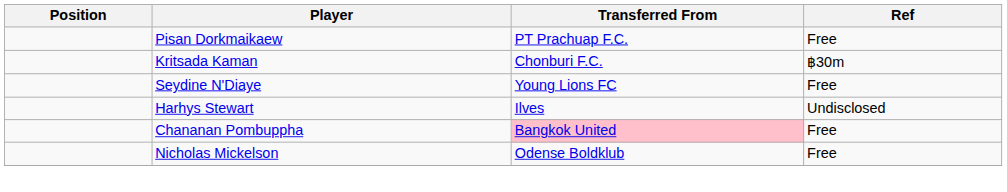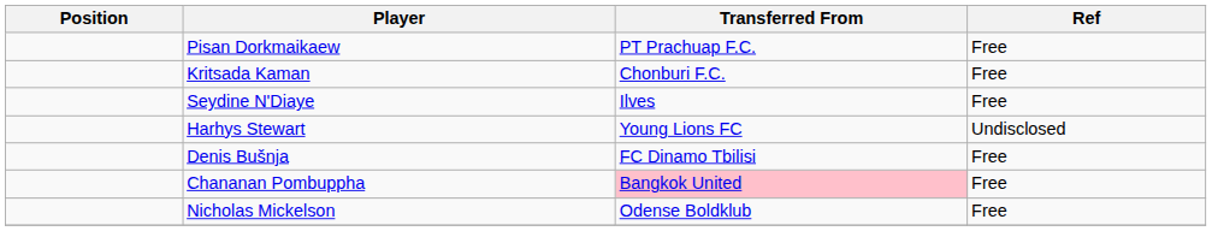 <table class="wikitable sortable" style="width:70%; text-align:center; font-size:100%; text-align:left;">
 <tr>
 <th>Position</th>
 <th>Player</th>
 <th>Transferred From</th>
 <th>Ref</th>
 </tr>
 <tr>
 <td></td>
 <td> <a href='#'>Pisan Dorkmaikaew</a></td>
 <td> <a href='#'>PT Prachuap F.C.</a></td>
 <td>Free</td>
 </tr>
 <tr>
 <td></td>
 <td> <a href='#'>Kritsada Kaman</a></td>
 <td> <a href='#'>Chonburi F.C.</a></td>
-<td>฿30m</td>
+<td>Free</td>
 </tr>
 <tr>
 <td></td>
 <td> <a href='#'>Seydine N'Diaye</a></td>
-<td> <a href='#'>Young Lions FC</a></td>
+<td> <a href='#'>Ilves</a></td>
 <td>Free</td>
 </tr>
 <tr>
 <td></td>
 <td> <a href='#'>Harhys Stewart</a></td>
-<td> <a href='#'>Ilves</a></td>
+<td> <a href='#'>Young Lions FC</a></td>
 <td>Undisclosed</td>
+</tr>
+<tr>
+<td></td>
+<td> <a href='#'>Denis Bušnja</a></td>
+<td> <a href='#'>FC Dinamo Tbilisi</a></td>
+<td>Free</td>
 </tr>
 <tr>
 <td></td>
 <td> <a href='#'>Chananan Pombuppha</a></td>
 <td style="background: pink;"> <a href='#'>Bangkok United</a></td>
 <td>Free</td>
 </tr>
 <tr>
 <td></td>
 <td> <a href='#'>Nicholas Mickelson</a></td>
 <td> <a href='#'>Odense Boldklub</a></td>
 <td>Free</td>
 </tr>
 <tr>
 </tr>
 </table>
